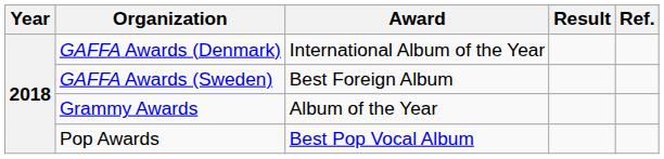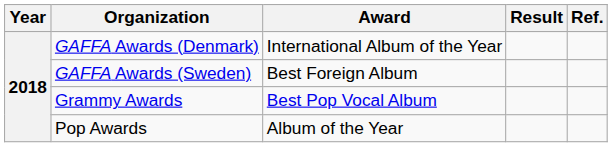 <table class="wikitable plainrowheaders">
 <tr>
 <th>Year</th>
 <th>Organization</th>
 <th>Award</th>
 <th>Result</th>
 <th>Ref.</th>
 </tr>
 <tr>
 <th rowspan="4" scope="row">2018</th>
 <td><a href='#'><em>GAFFA</em> Awards (Denmark)</a></td>
 <td>International Album of the Year</td>
 <td></td>
 <td></td>
 </tr>
 <tr>
 <td><a href='#'><em>GAFFA</em> Awards (Sweden)</a></td>
 <td>Best Foreign Album</td>
 <td></td>
 <td></td>
 </tr>
 <tr>
 <td><a href='#'>Grammy Awards</a></td>
-<td>Album of the Year</td>
+<td><a href='#'>Best Pop Vocal Album</a></td>
 <td></td>
 <td></td>
 </tr>
 <tr>
 <td>Pop Awards</td>
-<td><a href='#'>Best Pop Vocal Album</a></td>
+<td>Album of the Year</td>
 <td></td>
 <td></td>
 </tr>
 </table>
